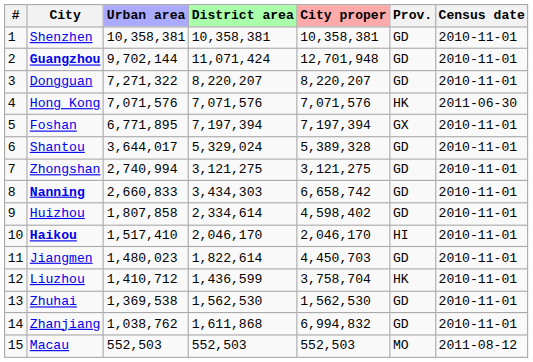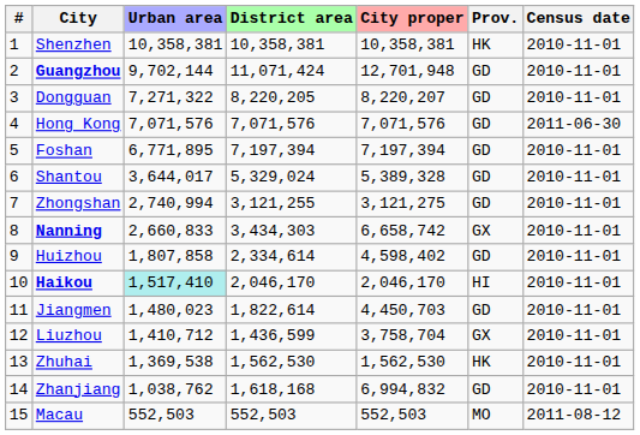 <table class="wikitable sortable" style="font-size:90%;">
 <tr>
 <th>#</th>
 <th>City</th>
 <th style ="background-color: #aaaaff;">Urban area</th>
 <th style ="background-color: #aaffaa;">District area</th>
 <th style ="background-color: #ffaaaa;">City proper</th>
 <th>Prov.</th>
 <th>Census date</th>
 </tr>
 <tr>
 <td>1</td>
 <td><a href='#'>Shenzhen</a></td>
 <td>10,358,381</td>
 <td>10,358,381</td>
 <td>10,358,381</td>
-<td>GD</td>
+<td>HK</td>
 <td>2010-11-01</td>
 </tr>
 <tr>
 <td>2</td>
 <td><strong><a href='#'>Guangzhou</a></strong></td>
 <td>9,702,144</td>
 <td>11,071,424</td>
 <td>12,701,948</td>
 <td>GD</td>
 <td>2010-11-01</td>
 </tr>
 <tr>
 <td>3</td>
 <td><a href='#'>Dongguan</a></td>
 <td>7,271,322</td>
-<td>8,220,207</td>
+<td>8,220,205</td>
 <td>8,220,207</td>
 <td>GD</td>
 <td>2010-11-01</td>
 </tr>
 <tr>
 <td>4</td>
 <td><a href='#'>Hong Kong</a></td>
 <td>7,071,576</td>
 <td>7,071,576</td>
 <td>7,071,576</td>
-<td>HK</td>
+<td>GD</td>
 <td>2011-06-30</td>
 </tr>
 <tr>
 <td>5</td>
 <td><a href='#'>Foshan</a></td>
 <td>6,771,895</td>
 <td>7,197,394</td>
 <td>7,197,394</td>
-<td>GX</td>
+<td>GD</td>
 <td>2010-11-01</td>
 </tr>
 <tr>
 <td>6</td>
 <td><a href='#'>Shantou</a></td>
 <td>3,644,017</td>
 <td>5,329,024</td>
 <td>5,389,328</td>
 <td>GD</td>
 <td>2010-11-01</td>
 </tr>
 <tr>
 <td>7</td>
 <td><a href='#'>Zhongshan</a></td>
 <td>2,740,994</td>
-<td>3,121,275</td>
+<td>3,121,255</td>
 <td>3,121,275</td>
 <td>GD</td>
 <td>2010-11-01</td>
 </tr>
 <tr>
 <td>8</td>
 <td><strong><a href='#'>Nanning</a></strong></td>
 <td>2,660,833</td>
 <td>3,434,303</td>
 <td>6,658,742</td>
-<td>GD</td>
+<td>GX</td>
 <td>2010-11-01</td>
 </tr>
 <tr>
 <td>9</td>
 <td><a href='#'>Huizhou</a></td>
 <td>1,807,858</td>
 <td>2,334,614</td>
 <td>4,598,402</td>
 <td>GD</td>
 <td>2010-11-01</td>
 </tr>
 <tr>
 <td>10</td>
 <td><strong><a href='#'>Haikou</a></strong></td>
-<td>1,517,410</td>
+<td style="background: paleturquoise;">1,517,410</td>
 <td>2,046,170</td>
 <td>2,046,170</td>
 <td>HI</td>
 <td>2010-11-01</td>
 </tr>
 <tr>
 <td>11</td>
 <td><a href='#'>Jiangmen</a></td>
 <td>1,480,023</td>
 <td>1,822,614</td>
 <td>4,450,703</td>
 <td>GD</td>
 <td>2010-11-01</td>
 </tr>
 <tr>
 <td>12</td>
 <td><a href='#'>Liuzhou</a></td>
 <td>1,410,712</td>
 <td>1,436,599</td>
 <td>3,758,704</td>
-<td>HK</td>
+<td>GX</td>
 <td>2010-11-01</td>
 </tr>
 <tr>
 <td>13</td>
 <td><a href='#'>Zhuhai</a></td>
 <td>1,369,538</td>
 <td>1,562,530</td>
 <td>1,562,530</td>
-<td>GD</td>
+<td>HK</td>
 <td>2010-11-01</td>
 </tr>
 <tr>
 <td>14</td>
 <td><a href='#'>Zhanjiang</a></td>
 <td>1,038,762</td>
-<td>1,611,868</td>
+<td>1,618,168</td>
 <td>6,994,832</td>
 <td>GD</td>
 <td>2010-11-01</td>
 </tr>
 <tr>
 <td>15</td>
 <td><a href='#'>Macau</a></td>
 <td>552,503</td>
 <td>552,503</td>
 <td>552,503</td>
 <td>MO</td>
 <td>2011-08-12</td>
 </tr>
 </table>
